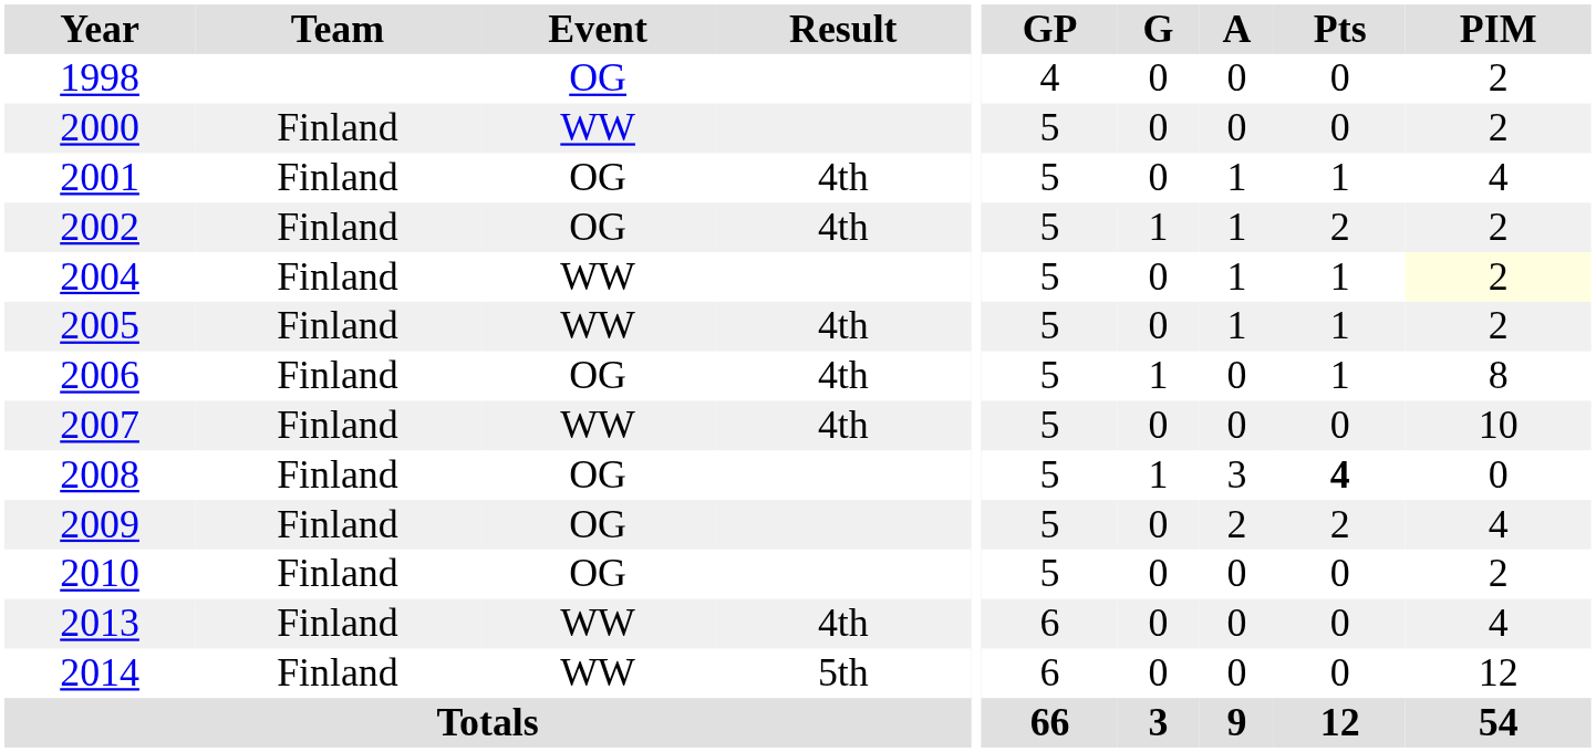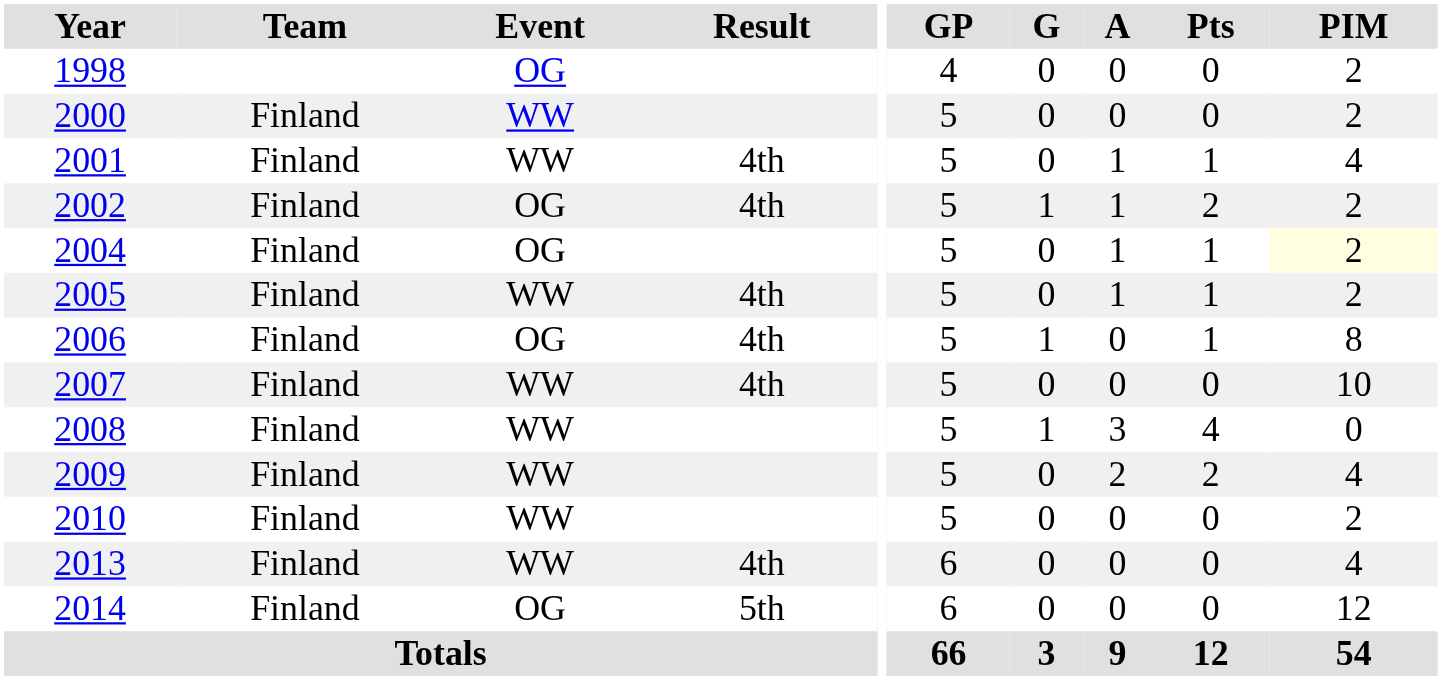 <table border="0" cellpadding="1" cellspacing="0" style="text-align:center; width:40em">
 <tr ALIGN="centre" bgcolor="#e0e0e0">
 <th>Year</th>
 <th>Team</th>
 <th>Event</th>
 <th>Result</th>
 <th rowspan="89" bgcolor="#ffffff"></th>
 <th>GP</th>
 <th>G</th>
 <th>A</th>
 <th>Pts</th>
 <th>PIM</th>
 </tr>
 <tr>
 <td><a href='#'>1998</a></td>
 <td></td>
 <td><a href='#'>OG</a></td>
 <td></td>
 <td>4</td>
 <td>0</td>
 <td>0</td>
 <td>0</td>
 <td>2</td>
 </tr>
 <tr bgcolor="#f0f0f0">
 <td><a href='#'>2000</a></td>
 <td>Finland</td>
 <td><a href='#'>WW</a></td>
 <td></td>
 <td>5</td>
 <td>0</td>
 <td>0</td>
 <td>0</td>
 <td>2</td>
 </tr>
 <tr>
 <td><a href='#'>2001</a></td>
 <td>Finland</td>
-<td>OG</td>
+<td>WW</td>
 <td>4th</td>
 <td>5</td>
 <td>0</td>
 <td>1</td>
 <td>1</td>
 <td>4</td>
 </tr>
 <tr bgcolor="#f0f0f0">
 <td><a href='#'>2002</a></td>
 <td>Finland</td>
 <td>OG</td>
 <td>4th</td>
 <td>5</td>
 <td>1</td>
 <td>1</td>
 <td>2</td>
 <td>2</td>
 </tr>
 <tr>
 <td><a href='#'>2004</a></td>
 <td>Finland</td>
-<td>WW</td>
+<td>OG</td>
 <td></td>
 <td>5</td>
 <td>0</td>
 <td>1</td>
 <td>1</td>
 <td style="background: lightyellow;">2</td>
 </tr>
 <tr bgcolor="#f0f0f0">
 <td><a href='#'>2005</a></td>
 <td>Finland</td>
 <td>WW</td>
 <td>4th</td>
 <td>5</td>
 <td>0</td>
 <td>1</td>
 <td>1</td>
 <td>2</td>
 </tr>
 <tr>
 <td><a href='#'>2006</a></td>
 <td>Finland</td>
 <td>OG</td>
 <td>4th</td>
 <td>5</td>
 <td>1</td>
 <td>0</td>
 <td>1</td>
 <td>8</td>
 </tr>
 <tr bgcolor="#f0f0f0">
 <td><a href='#'>2007</a></td>
 <td>Finland</td>
 <td>WW</td>
 <td>4th</td>
 <td>5</td>
 <td>0</td>
 <td>0</td>
 <td>0</td>
 <td>10</td>
 </tr>
 <tr>
 <td><a href='#'>2008</a></td>
 <td>Finland</td>
-<td>OG</td>
+<td>WW</td>
 <td></td>
 <td>5</td>
 <td>1</td>
 <td>3</td>
-<td><strong>4</strong></td>
+<td>4</td>
 <td>0</td>
 </tr>
 <tr bgcolor="#f0f0f0">
 <td><a href='#'>2009</a></td>
 <td>Finland</td>
-<td>OG</td>
+<td>WW</td>
 <td></td>
 <td>5</td>
 <td>0</td>
 <td>2</td>
 <td>2</td>
 <td>4</td>
 </tr>
 <tr>
 <td><a href='#'>2010</a></td>
 <td>Finland</td>
-<td>OG</td>
+<td>WW</td>
 <td></td>
 <td>5</td>
 <td>0</td>
 <td>0</td>
 <td>0</td>
 <td>2</td>
 </tr>
 <tr bgcolor="#f0f0f0">
 <td><a href='#'>2013</a></td>
 <td>Finland</td>
 <td>WW</td>
 <td>4th</td>
 <td>6</td>
 <td>0</td>
 <td>0</td>
 <td>0</td>
 <td>4</td>
 </tr>
 <tr>
 <td><a href='#'>2014</a></td>
 <td>Finland</td>
-<td>WW</td>
+<td>OG</td>
 <td>5th</td>
 <td>6</td>
 <td>0</td>
 <td>0</td>
 <td>0</td>
 <td>12</td>
 </tr>
 <tr align="centre" bgcolor="#e0e0e0">
 <th colspan="4">Totals</th>
 <th>66</th>
 <th>3</th>
 <th>9</th>
 <th>12</th>
 <th>54</th>
 </tr>
 </table>
